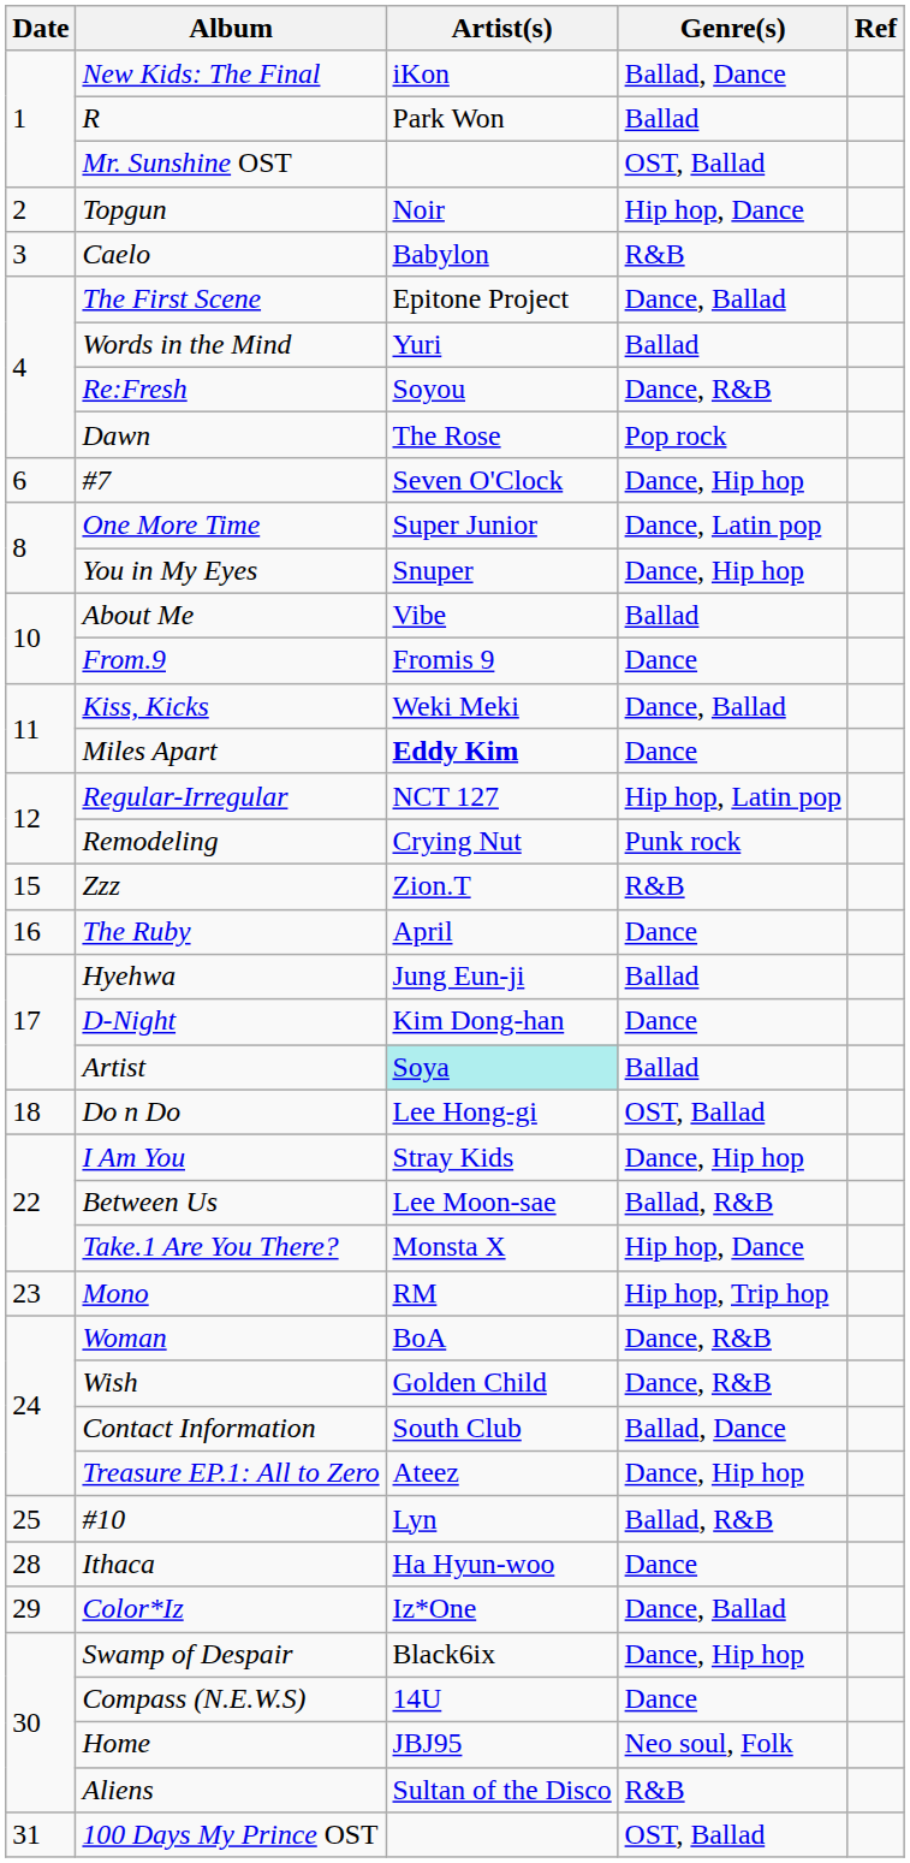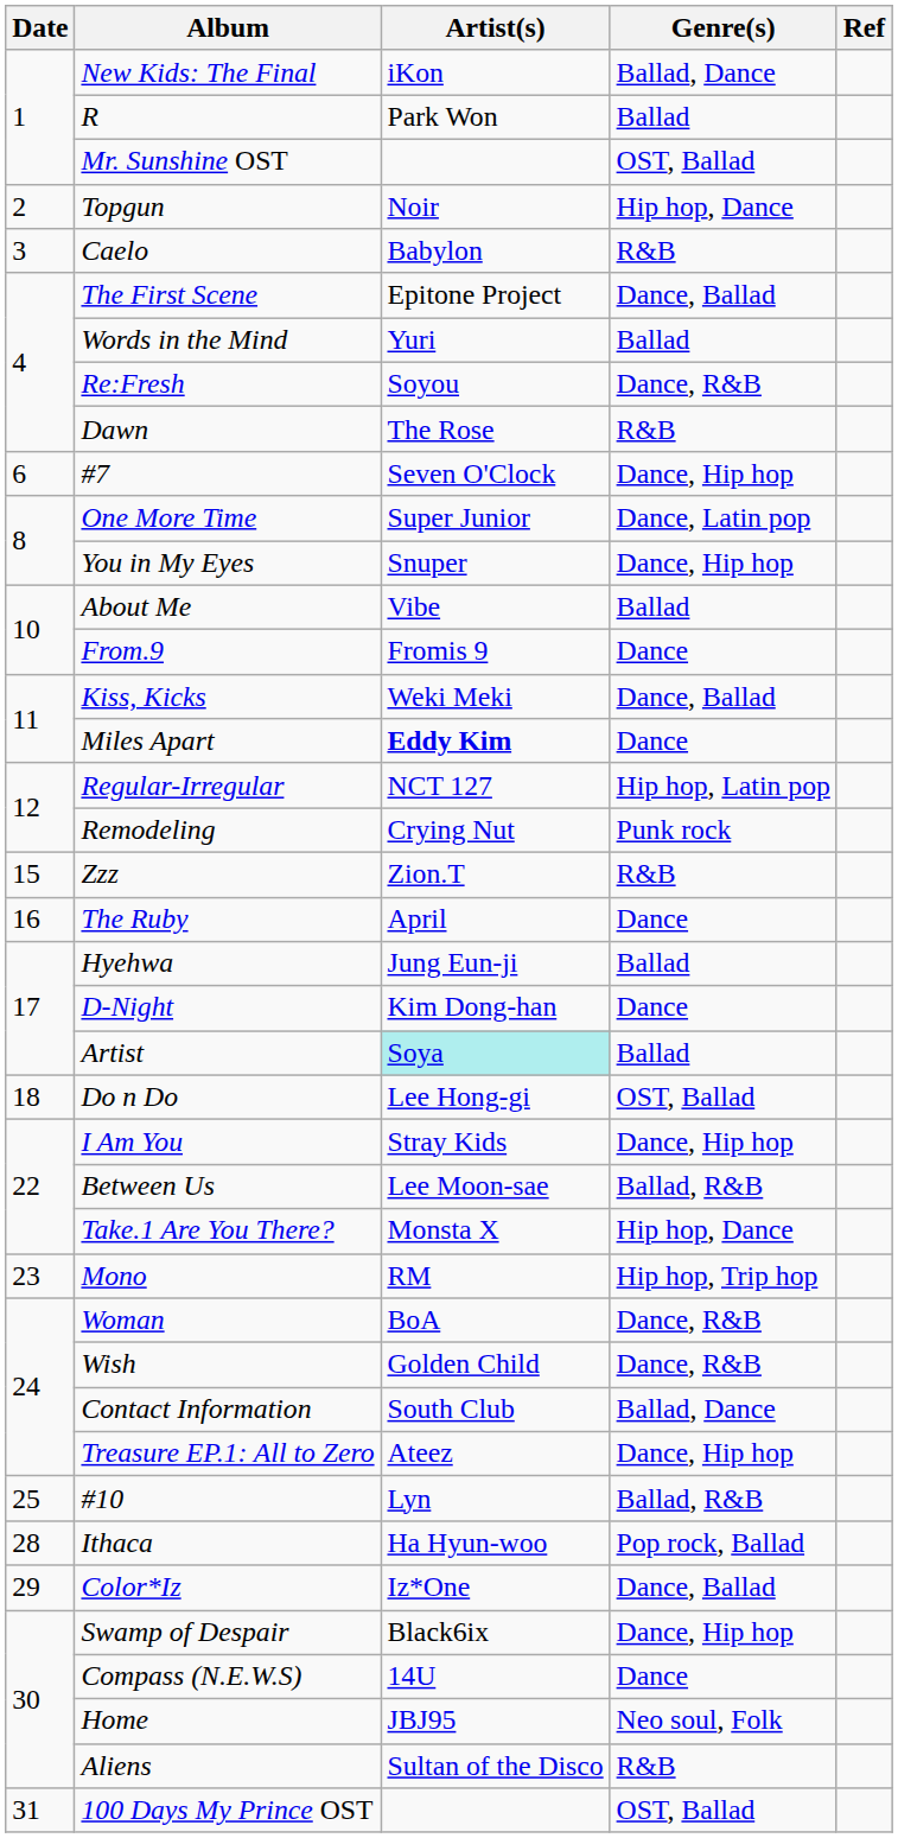 <table class="wikitable">
 <tr>
 <th>Date</th>
 <th>Album</th>
 <th>Artist(s)</th>
 <th>Genre(s)</th>
 <th>Ref</th>
 </tr>
 <tr>
 <td rowspan="3">1</td>
 <td><em><a href='#'>New Kids: The Final</a></em></td>
 <td><a href='#'>iKon</a></td>
 <td><a href='#'>Ballad</a>, <a href='#'>Dance</a></td>
 <td></td>
 </tr>
 <tr>
 <td><em>R</em></td>
 <td>Park Won</td>
 <td><a href='#'>Ballad</a></td>
 <td></td>
 </tr>
 <tr>
 <td><em><a href='#'>Mr. Sunshine</a></em> OST</td>
 <td></td>
 <td><a href='#'>OST</a>, <a href='#'>Ballad</a></td>
 <td></td>
 </tr>
 <tr>
 <td>2</td>
 <td><em>Topgun</em></td>
 <td><a href='#'>Noir</a></td>
 <td><a href='#'>Hip hop</a>, <a href='#'>Dance</a></td>
 <td></td>
 </tr>
 <tr>
 <td>3</td>
 <td><em>Caelo</em></td>
 <td><a href='#'>Babylon</a></td>
 <td><a href='#'>R&B</a></td>
 <td></td>
 </tr>
 <tr>
 <td rowspan="4">4</td>
 <td><em><a href='#'>The First Scene</a></em></td>
 <td>Epitone Project</td>
 <td><a href='#'>Dance</a>, <a href='#'>Ballad</a></td>
 <td></td>
 </tr>
 <tr>
 <td><em>Words in the Mind</em></td>
 <td><a href='#'>Yuri</a></td>
 <td><a href='#'>Ballad</a></td>
 <td></td>
 </tr>
 <tr>
 <td><em><a href='#'>Re:Fresh</a></em></td>
 <td><a href='#'>Soyou</a></td>
 <td><a href='#'>Dance</a>, <a href='#'>R&B</a></td>
 <td></td>
 </tr>
 <tr>
 <td><em>Dawn</em></td>
 <td><a href='#'>The Rose</a></td>
-<td><a href='#'>Pop rock</a></td>
+<td><a href='#'>R&B</a></td>
 <td></td>
 </tr>
 <tr>
 <td>6</td>
 <td><em>#7</em></td>
 <td><a href='#'>Seven O'Clock</a></td>
 <td><a href='#'>Dance</a>, <a href='#'>Hip hop</a></td>
 <td></td>
 </tr>
 <tr>
 <td rowspan="2">8</td>
 <td><em><a href='#'>One More Time</a></em></td>
 <td><a href='#'>Super Junior</a></td>
 <td><a href='#'>Dance</a>, <a href='#'>Latin pop</a></td>
 <td></td>
 </tr>
 <tr>
 <td><em>You in My Eyes</em></td>
 <td><a href='#'>Snuper</a></td>
 <td><a href='#'>Dance</a>, <a href='#'>Hip hop</a></td>
 <td></td>
 </tr>
 <tr>
 <td rowspan="2">10</td>
 <td><em>About Me</em></td>
 <td><a href='#'>Vibe</a></td>
 <td><a href='#'>Ballad</a></td>
 <td></td>
 </tr>
 <tr>
 <td><em><a href='#'>From.9</a></em></td>
 <td><a href='#'>Fromis 9</a></td>
 <td><a href='#'>Dance</a></td>
 <td></td>
 </tr>
 <tr>
 <td rowspan="2">11</td>
 <td><em><a href='#'>Kiss, Kicks</a></em></td>
 <td><a href='#'>Weki Meki</a></td>
 <td><a href='#'>Dance</a>, <a href='#'>Ballad</a></td>
 <td></td>
 </tr>
 <tr>
 <td><em>Miles Apart</em></td>
 <td><strong><a href='#'>Eddy Kim</a></strong></td>
 <td><a href='#'>Dance</a></td>
 <td></td>
 </tr>
 <tr>
 <td rowspan="2">12</td>
 <td><em><a href='#'>Regular-Irregular</a></em></td>
 <td><a href='#'>NCT 127</a></td>
 <td><a href='#'>Hip hop</a>, <a href='#'>Latin pop</a></td>
 <td></td>
 </tr>
 <tr>
 <td><em>Remodeling</em></td>
 <td><a href='#'>Crying Nut</a></td>
 <td><a href='#'>Punk rock</a></td>
 </tr>
 <tr>
 <td>15</td>
 <td><em>Zzz</em></td>
 <td><a href='#'>Zion.T</a></td>
 <td><a href='#'>R&B</a></td>
 <td></td>
 </tr>
 <tr>
 <td>16</td>
 <td><em><a href='#'>The Ruby</a></em></td>
 <td><a href='#'>April</a></td>
 <td><a href='#'>Dance</a></td>
 <td></td>
 </tr>
 <tr>
 <td rowspan="3">17</td>
 <td><em>Hyehwa</em></td>
 <td><a href='#'>Jung Eun-ji</a></td>
 <td><a href='#'>Ballad</a></td>
 <td></td>
 </tr>
 <tr>
 <td><em><a href='#'>D-Night</a></em></td>
 <td><a href='#'>Kim Dong-han</a></td>
 <td><a href='#'>Dance</a></td>
 <td></td>
 </tr>
 <tr>
 <td><em>Artist</em></td>
 <td style="background: paleturquoise;"><a href='#'>Soya</a></td>
 <td><a href='#'>Ballad</a></td>
 <td></td>
 </tr>
 <tr>
 <td>18</td>
 <td><em>Do n Do</em></td>
 <td><a href='#'>Lee Hong-gi</a></td>
 <td><a href='#'>OST</a>, <a href='#'>Ballad</a></td>
 <td></td>
 </tr>
 <tr>
 <td rowspan="3">22</td>
 <td><em><a href='#'>I Am You</a></em></td>
 <td><a href='#'>Stray Kids</a></td>
 <td><a href='#'>Dance</a>, <a href='#'>Hip hop</a></td>
 <td></td>
 </tr>
 <tr>
 <td><em>Between Us</em></td>
 <td><a href='#'>Lee Moon-sae</a></td>
 <td><a href='#'>Ballad</a>, <a href='#'>R&B</a></td>
 <td></td>
 </tr>
 <tr>
 <td><em><a href='#'>Take.1 Are You There?</a></em></td>
 <td><a href='#'>Monsta X</a></td>
 <td><a href='#'>Hip hop</a>, <a href='#'>Dance</a></td>
 <td></td>
 </tr>
 <tr>
 <td>23</td>
 <td><em><a href='#'>Mono</a></em></td>
 <td><a href='#'>RM</a></td>
 <td><a href='#'>Hip hop</a>, <a href='#'>Trip hop</a></td>
 <td></td>
 </tr>
 <tr>
 <td rowspan="4">24</td>
 <td><em><a href='#'>Woman</a></em></td>
 <td><a href='#'>BoA</a></td>
 <td><a href='#'>Dance</a>, <a href='#'>R&B</a></td>
 <td></td>
 </tr>
 <tr>
 <td><em>Wish</em></td>
 <td><a href='#'>Golden Child</a></td>
 <td><a href='#'>Dance</a>, <a href='#'>R&B</a></td>
 <td></td>
 </tr>
 <tr>
 <td><em>Contact Information</em></td>
 <td><a href='#'>South Club</a></td>
 <td><a href='#'>Ballad</a>, <a href='#'>Dance</a></td>
 <td></td>
 </tr>
 <tr>
 <td><em><a href='#'>Treasure EP.1: All to Zero</a></em></td>
 <td><a href='#'>Ateez</a></td>
 <td><a href='#'>Dance</a>, <a href='#'>Hip hop</a></td>
 <td></td>
 </tr>
 <tr>
 <td>25</td>
 <td><em>#10</em></td>
 <td><a href='#'>Lyn</a></td>
 <td><a href='#'>Ballad</a>, <a href='#'>R&B</a></td>
 <td></td>
 </tr>
 <tr>
 <td>28</td>
 <td><em>Ithaca</em></td>
 <td><a href='#'>Ha Hyun-woo</a></td>
-<td><a href='#'>Dance</a></td>
+<td><a href='#'>Pop rock</a>, <a href='#'>Ballad</a></td>
 <td></td>
 </tr>
 <tr>
 <td>29</td>
 <td><em><a href='#'>Color*Iz</a></em></td>
 <td><a href='#'>Iz*One</a></td>
 <td><a href='#'>Dance</a>, <a href='#'>Ballad</a></td>
 <td></td>
 </tr>
 <tr>
 <td rowspan="4">30</td>
 <td><em>Swamp of Despair</em></td>
 <td>Black6ix</td>
 <td><a href='#'>Dance</a>, <a href='#'>Hip hop</a></td>
 <td></td>
 </tr>
 <tr>
 <td><em>Compass (N.E.W.S)</em></td>
 <td><a href='#'>14U</a></td>
 <td><a href='#'>Dance</a></td>
 <td></td>
 </tr>
 <tr>
 <td><em>Home</em></td>
 <td><a href='#'>JBJ95</a></td>
 <td><a href='#'>Neo soul</a>, <a href='#'>Folk</a></td>
 <td></td>
 </tr>
 <tr>
 <td><em>Aliens</em></td>
 <td><a href='#'>Sultan of the Disco</a></td>
 <td><a href='#'>R&B</a></td>
 <td></td>
 </tr>
 <tr>
 <td>31</td>
 <td><em><a href='#'>100 Days My Prince</a></em> OST</td>
 <td></td>
 <td><a href='#'>OST</a>, <a href='#'>Ballad</a></td>
 <td></td>
 </tr>
 </table>
